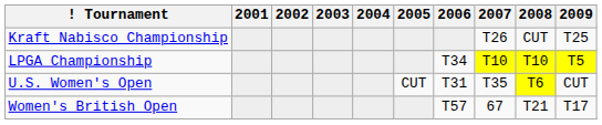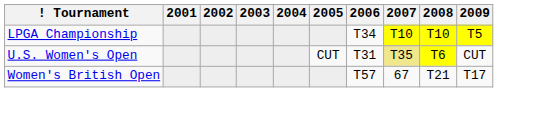 <table class="wikitable" style="font-size:95%;text-align:center;">
 <tr>
 <th>! Tournament</th>
 <th>2001</th>
 <th>2002</th>
 <th>2003</th>
 <th>2004</th>
 <th>2005</th>
 <th>2006</th>
 <th>2007</th>
 <th>2008</th>
 <th>2009</th>
-</tr>
-<tr>
-<td align=left><a href='#'>Kraft Nabisco Championship</a></td>
-<td style="background:#eeeeee;"></td>
-<td style="background:#eeeeee;"></td>
-<td style="background:#eeeeee;"></td>
-<td style="background:#eeeeee;"></td>
-<td style="background:#eeeeee;"></td>
-<td style="background:#eeeeee;"></td>
-<td>T26</td>
-<td>CUT</td>
-<td>T25</td>
 </tr>
 <tr>
 <td align=left><a href='#'>LPGA Championship</a></td>
 <td style="background:#eeeeee;"></td>
 <td style="background:#eeeeee;"></td>
 <td style="background:#eeeeee;"></td>
 <td style="background:#eeeeee;"></td>
 <td style="background:#eeeeee;"></td>
 <td>T34</td>
 <td style="background:yellow;">T10</td>
 <td style="background:yellow;">T10</td>
 <td style="background:yellow;">T5</td>
 </tr>
 <tr>
 <td align=left><a href='#'>U.S. Women's Open</a></td>
 <td style="background:#eeeeee;"></td>
 <td style="background:#eeeeee;"></td>
 <td style="background:#eeeeee;"></td>
 <td style="background:#eeeeee;"></td>
 <td>CUT</td>
 <td>T31</td>
-<td>T35</td>
+<td style="background: khaki;">T35</td>
 <td style="background:yellow;">T6</td>
 <td>CUT</td>
 </tr>
 <tr>
 <td align=left><a href='#'>Women's British Open</a></td>
 <td style="background:#eeeeee;"></td>
 <td style="background:#eeeeee;"></td>
 <td style="background:#eeeeee;"></td>
 <td style="background:#eeeeee;"></td>
 <td style="background:#eeeeee;"></td>
 <td>T57</td>
 <td>67</td>
 <td>T21</td>
 <td>T17</td>
 </tr>
 </table>
